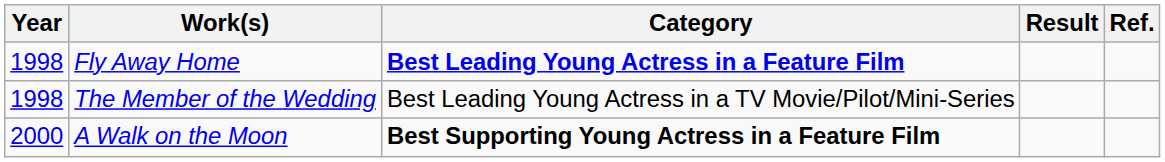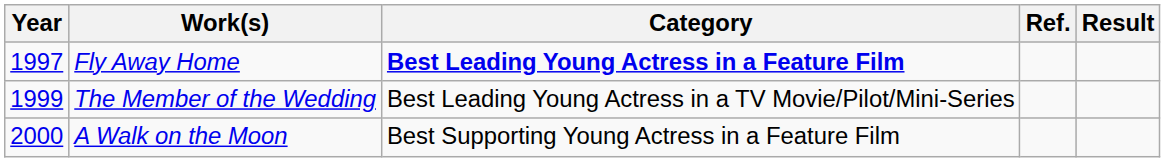 <table class=wikitable>
 <tr>
 <th scope="col">Year</th>
 <th scope="col">Work(s)</th>
 <th scope="col">Category</th>
+<th scope="col">Ref.</th>
 <th scope="col">Result</th>
-<th scope="col">Ref.</th>
 </tr>
 <tr>
-<td><a href='#'>1998</a></td>
+<td><a href='#'>1997</a></td>
 <td><em><a href='#'>Fly Away Home</a></em></td>
 <td><strong><a href='#'>Best Leading Young Actress in a Feature Film</a></strong></td>
 <td></td>
 <td></td>
 </tr>
 <tr>
-<td><a href='#'>1998</a></td>
+<td><a href='#'>1999</a></td>
 <td><em><a href='#'>The Member of the Wedding</a></em></td>
 <td>Best Leading Young Actress in a TV Movie/Pilot/Mini-Series</td>
 <td></td>
 <td></td>
 </tr>
 <tr>
 <td><a href='#'>2000</a></td>
 <td><em><a href='#'>A Walk on the Moon</a></em></td>
-<td><strong>Best Supporting Young Actress in a Feature Film</strong></td>
+<td>Best Supporting Young Actress in a Feature Film</td>
 <td></td>
 <td></td>
 </tr>
 </table>
